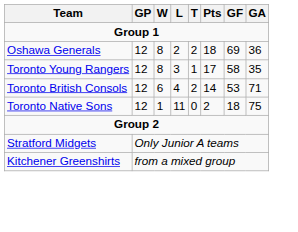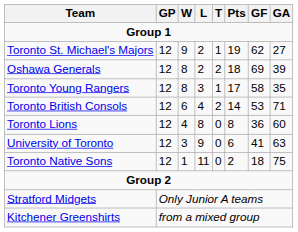 <table class="wikitable">
 <tr>
 <th>Team</th>
 <th>GP</th>
 <th>W</th>
 <th>L</th>
 <th>T</th>
 <th>Pts</th>
 <th>GF</th>
 <th>GA</th>
 </tr>
 <tr>
 <td colspan="8" align="center"><strong>Group 1</strong></td>
 </tr>
 <tr>
+<td><a href='#'>Toronto St. Michael's Majors</a></td>
+<td>12</td>
+<td>9</td>
+<td>2</td>
+<td>1</td>
+<td>19</td>
+<td>62</td>
+<td>27</td>
+</tr>
+<tr>
 <td><a href='#'>Oshawa Generals</a></td>
 <td>12</td>
 <td>8</td>
 <td>2</td>
 <td>2</td>
 <td>18</td>
 <td>69</td>
-<td>36</td>
+<td>39</td>
 </tr>
 <tr>
 <td><a href='#'>Toronto Young Rangers</a></td>
 <td>12</td>
 <td>8</td>
 <td>3</td>
 <td>1</td>
 <td>17</td>
 <td>58</td>
 <td>35</td>
 </tr>
 <tr>
 <td><a href='#'>Toronto British Consols</a></td>
 <td>12</td>
 <td>6</td>
 <td>4</td>
 <td>2</td>
 <td>14</td>
 <td>53</td>
 <td>71</td>
+</tr>
+<tr>
+<td><a href='#'>Toronto Lions</a></td>
+<td>12</td>
+<td>4</td>
+<td>8</td>
+<td>0</td>
+<td>8</td>
+<td>36</td>
+<td>60</td>
+</tr>
+<tr>
+<td><a href='#'>University of Toronto</a></td>
+<td>12</td>
+<td>3</td>
+<td>9</td>
+<td>0</td>
+<td>6</td>
+<td>41</td>
+<td>63</td>
 </tr>
 <tr>
 <td><a href='#'>Toronto Native Sons</a></td>
 <td>12</td>
 <td>1</td>
 <td>11</td>
 <td>0</td>
 <td>2</td>
 <td>18</td>
 <td>75</td>
 </tr>
 <tr>
 <td colspan="8" align="center"><strong>Group 2</strong></td>
 </tr>
 <tr>
 <td><a href='#'>Stratford Midgets</a></td>
 <td colspan="7"><em>Only Junior A teams</em></td>
 </tr>
 <tr>
 <td><a href='#'>Kitchener Greenshirts</a></td>
 <td colspan="7"><em>from a mixed group</em></td>
 </tr>
 </table>
